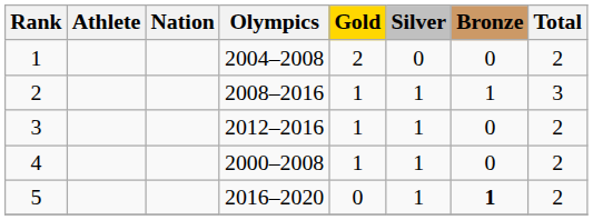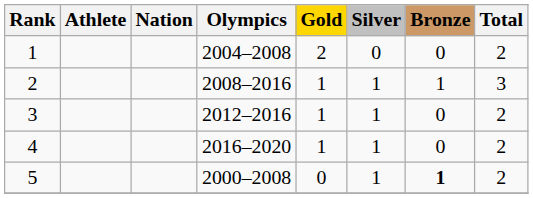 <table class="wikitable sortable" style="text-align:center">
 <tr>
 <th>Rank</th>
 <th>Athlete</th>
 <th>Nation</th>
 <th>Olympics</th>
 <th style="background-color:gold">Gold</th>
 <th style="background-color:silver">Silver</th>
 <th style="background-color:#cc9966">Bronze</th>
 <th>Total</th>
 </tr>
 <tr>
 <td>1</td>
 <td align=left></td>
 <td align=left></td>
 <td>2004–2008</td>
 <td>2</td>
 <td>0</td>
 <td>0</td>
 <td>2</td>
 </tr>
 <tr>
 <td>2</td>
 <td align=left></td>
 <td align=left></td>
 <td>2008–2016</td>
 <td>1</td>
 <td>1</td>
 <td>1</td>
 <td>3</td>
 </tr>
 <tr>
 <td>3</td>
 <td align=left></td>
 <td align=left></td>
 <td>2012–2016</td>
 <td>1</td>
 <td>1</td>
 <td>0</td>
 <td>2</td>
 </tr>
 <tr>
 <td>4</td>
 <td align=left></td>
 <td align=left></td>
-<td>2000–2008</td>
+<td>2016–2020</td>
 <td>1</td>
 <td>1</td>
 <td>0</td>
 <td>2</td>
 </tr>
 <tr>
 <td>5</td>
 <td align=left></td>
 <td align=left></td>
-<td>2016–2020</td>
+<td>2000–2008</td>
 <td>0</td>
 <td>1</td>
 <td><strong>1</strong></td>
 <td>2</td>
 </tr>
 <tr>
 </tr>
 </table>
